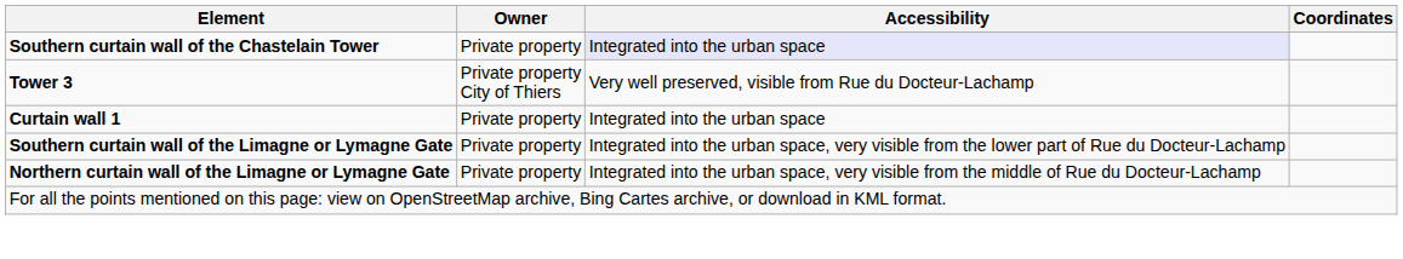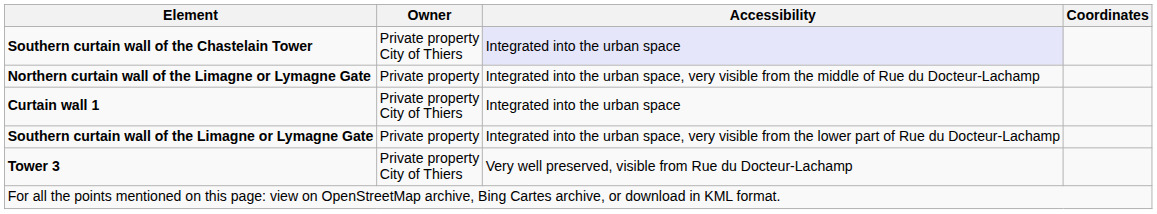 <table class="wikitable mw-collapsible">
 <tr>
 <th>Element</th>
 <th>Owner</th>
 <th>Accessibility</th>
 <th>Coordinates</th>
 </tr>
 <tr>
 <td><strong>Southern curtain wall of the Chastelain Tower</strong></td>
-<td>Private property</td>
+<td>Private property<br>City of Thiers</td>
 <td style="background: lavender;">Integrated into the urban space</td>
 <td></td>
 </tr>
 <tr>
-<td><strong>Tower 3</strong></td>
-<td>Private property<br>City of Thiers</td>
-<td>Very well preserved, visible from Rue du Docteur-Lachamp</td>
+<td><strong>Northern curtain wall of the Limagne or Lymagne Gate</strong></td>
+<td>Private property</td>
+<td>Integrated into the urban space, very visible from the middle of Rue du Docteur-Lachamp</td>
 <td></td>
 </tr>
 <tr>
 <td><strong>Curtain wall 1</strong></td>
-<td>Private property</td>
+<td>Private property<br>City of Thiers</td>
 <td>Integrated into the urban space</td>
 <td></td>
 </tr>
 <tr>
 <td><strong>Southern curtain wall of the Limagne or Lymagne Gate</strong></td>
 <td>Private property</td>
 <td>Integrated into the urban space, very visible from the lower part of Rue du Docteur-Lachamp</td>
 <td></td>
 </tr>
 <tr>
-<td><strong>Northern curtain wall of the Limagne or Lymagne Gate</strong></td>
-<td>Private property</td>
-<td>Integrated into the urban space, very visible from the middle of Rue du Docteur-Lachamp</td>
+<td><strong>Tower 3</strong></td>
+<td>Private property<br>City of Thiers</td>
+<td>Very well preserved, visible from Rue du Docteur-Lachamp</td>
 <td></td>
 </tr>
 <tr>
 <td colspan="4">For all the points mentioned on this page: view on OpenStreetMap archive, Bing Cartes archive, or download in KML format.</td>
 </tr>
 </table>
